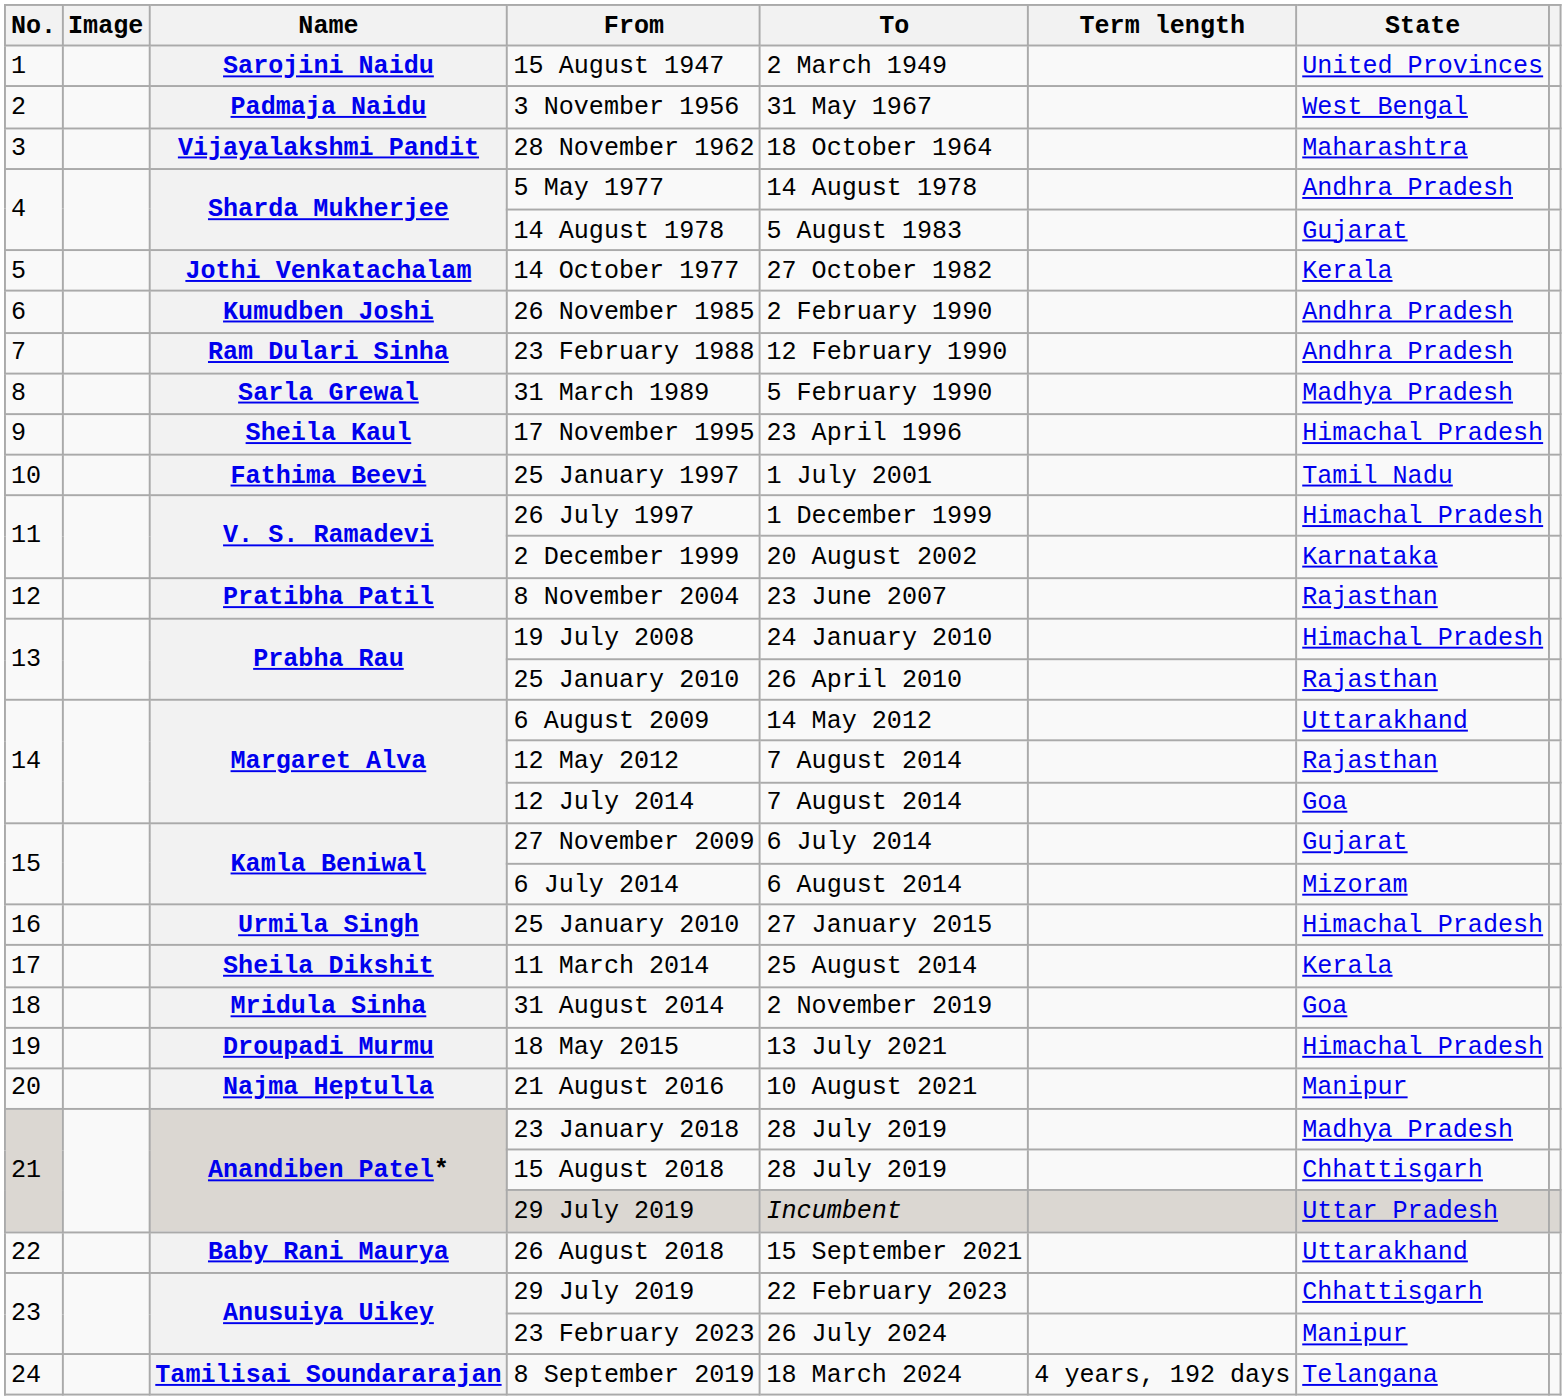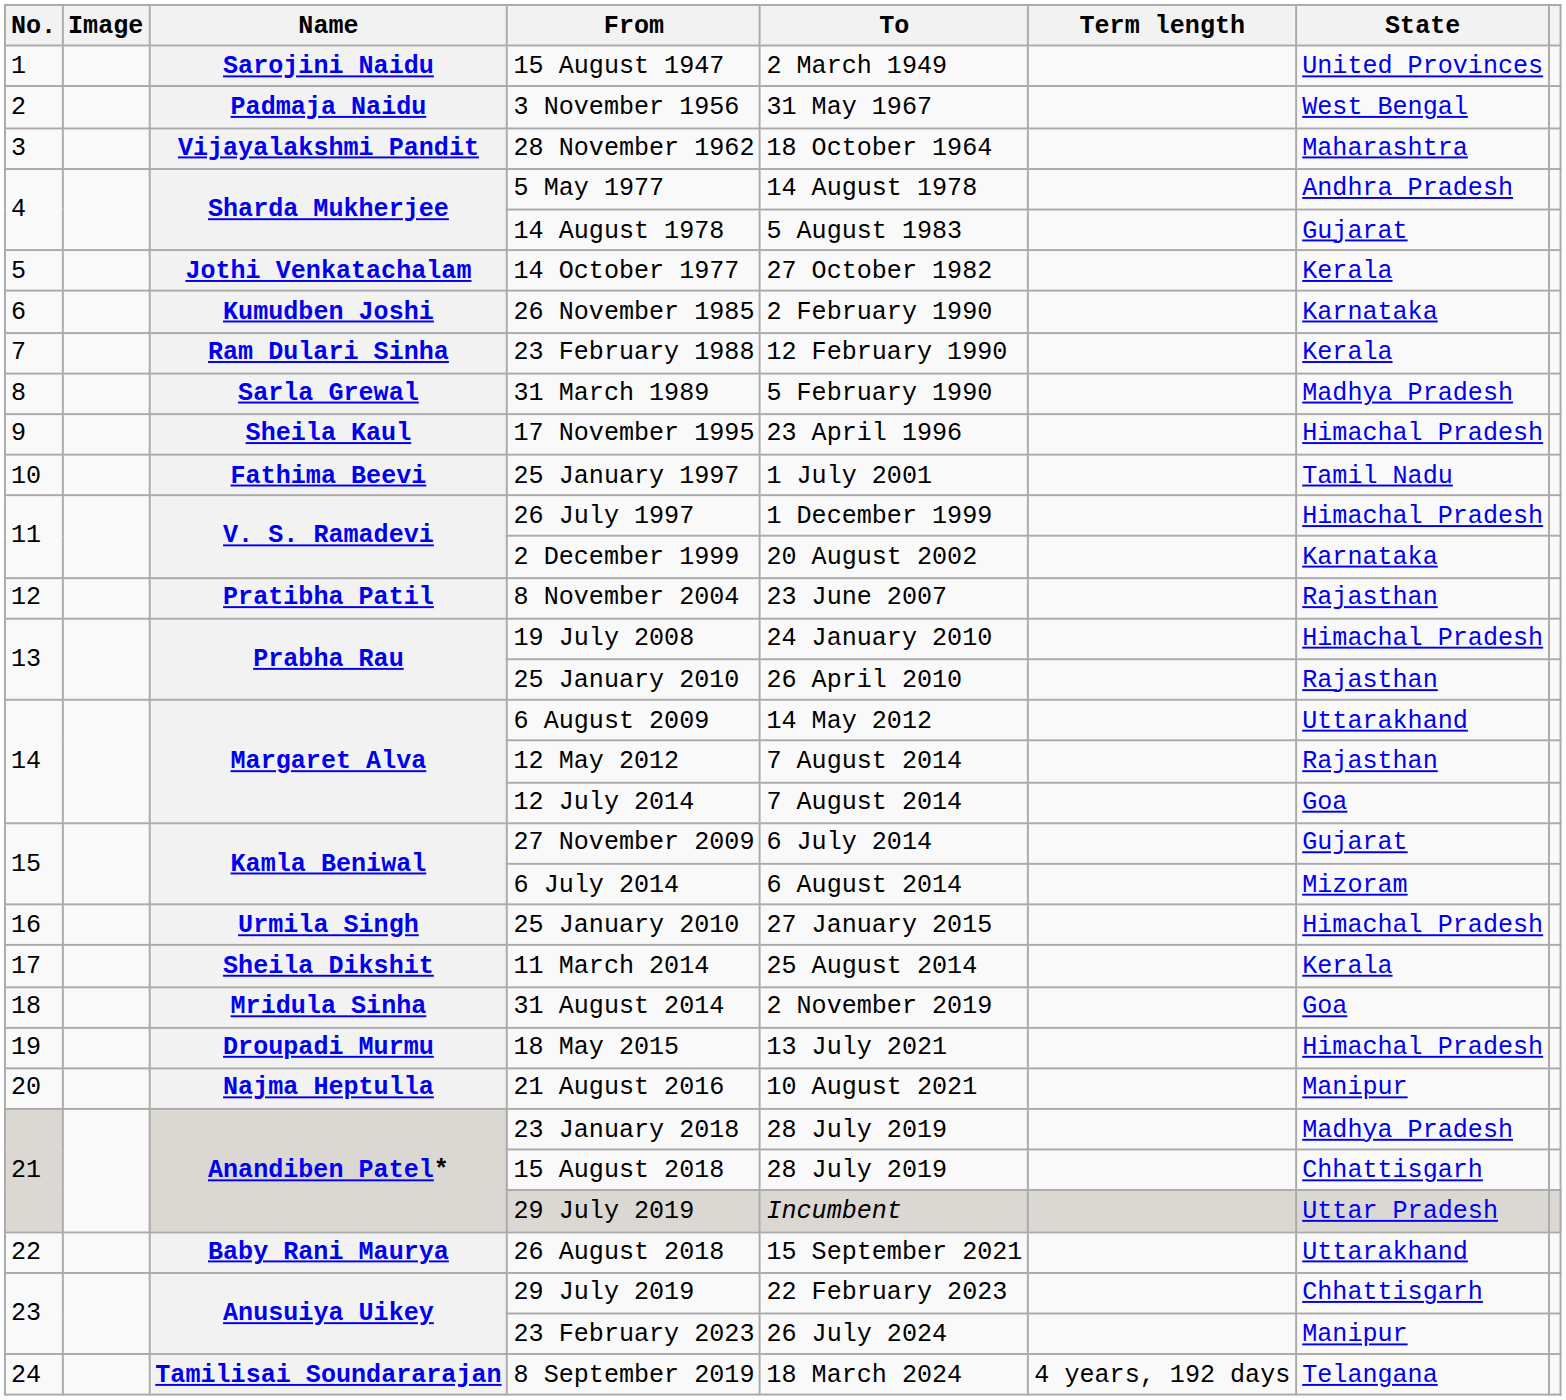 <table class="wikitable sortable">
 <tr>
 <th>No.</th>
 <th>Image</th>
 <th>Name</th>
 <th class="unsortable">From</th>
 <th class="unsortable">To</th>
 <th>Term length</th>
 <th>State</th>
 <th class="unsortable"></th>
 </tr>
 <tr>
 <td>1</td>
 <td></td>
 <th><a href='#'>Sarojini Naidu</a></th>
 <td>15 August 1947</td>
 <td>2 March 1949</td>
 <td></td>
 <td><a href='#'>United Provinces</a></td>
 <td></td>
 </tr>
 <tr>
 <td>2</td>
 <td></td>
 <th><a href='#'>Padmaja Naidu</a></th>
 <td>3 November 1956</td>
 <td>31 May 1967</td>
 <td></td>
 <td><a href='#'>West Bengal</a></td>
 <td></td>
 </tr>
 <tr>
 <td>3</td>
 <td></td>
 <th><a href='#'>Vijayalakshmi Pandit</a></th>
 <td>28 November 1962</td>
 <td>18 October 1964</td>
 <td></td>
 <td><a href='#'>Maharashtra</a></td>
 <td></td>
 </tr>
 <tr>
 <td rowspan="2">4</td>
 <td rowspan="2"></td>
 <th rowspan="2"><a href='#'>Sharda Mukherjee</a></th>
 <td>5 May 1977</td>
 <td>14 August 1978</td>
 <td></td>
 <td><a href='#'>Andhra Pradesh</a></td>
 <td></td>
 </tr>
 <tr>
 <td>14 August 1978</td>
 <td>5 August 1983</td>
 <td></td>
 <td><a href='#'>Gujarat</a></td>
 <td></td>
 </tr>
 <tr>
 <td>5</td>
 <td></td>
 <th><a href='#'>Jothi Venkatachalam</a></th>
 <td>14 October 1977</td>
 <td>27 October 1982</td>
 <td></td>
 <td><a href='#'>Kerala</a></td>
 <td></td>
 </tr>
 <tr>
 <td>6</td>
 <td></td>
 <th><a href='#'>Kumudben Joshi</a></th>
 <td>26 November 1985</td>
 <td>2 February 1990</td>
 <td></td>
-<td><a href='#'>Andhra Pradesh</a></td>
+<td><a href='#'>Karnataka</a></td>
 <td></td>
 </tr>
 <tr>
 <td>7</td>
 <td></td>
 <th><a href='#'>Ram Dulari Sinha</a></th>
 <td>23 February 1988</td>
 <td>12 February 1990</td>
 <td></td>
-<td><a href='#'>Andhra Pradesh</a></td>
+<td><a href='#'>Kerala</a></td>
 <td></td>
 </tr>
 <tr>
 <td>8</td>
 <td></td>
 <th><a href='#'>Sarla Grewal</a></th>
 <td>31 March 1989</td>
 <td>5 February 1990</td>
 <td></td>
 <td><a href='#'>Madhya Pradesh</a></td>
 <td></td>
 </tr>
 <tr>
 <td>9</td>
 <td></td>
 <th><a href='#'>Sheila Kaul</a></th>
 <td>17 November 1995</td>
 <td>23 April 1996</td>
 <td></td>
 <td><a href='#'>Himachal Pradesh</a></td>
 <td></td>
 </tr>
 <tr>
 <td>10</td>
 <td></td>
 <th><a href='#'>Fathima Beevi</a></th>
 <td>25 January 1997</td>
 <td>1 July 2001</td>
 <td></td>
 <td><a href='#'>Tamil Nadu</a></td>
 <td></td>
 </tr>
 <tr>
 <td rowspan="2">11</td>
 <td rowspan="2"></td>
 <th rowspan="2"><a href='#'>V. S. Ramadevi</a></th>
 <td>26 July 1997</td>
 <td>1 December 1999</td>
 <td></td>
 <td><a href='#'>Himachal Pradesh</a></td>
 <td></td>
 </tr>
 <tr>
 <td>2 December 1999</td>
 <td>20 August 2002</td>
 <td></td>
 <td><a href='#'>Karnataka</a></td>
 <td></td>
 </tr>
 <tr>
 <td>12</td>
 <td></td>
 <th><a href='#'>Pratibha Patil</a></th>
 <td>8 November 2004</td>
 <td>23 June 2007</td>
 <td></td>
 <td><a href='#'>Rajasthan</a></td>
 <td></td>
 </tr>
 <tr>
 <td rowspan="2">13</td>
 <td rowspan="2"></td>
 <th rowspan="2"><a href='#'>Prabha Rau</a></th>
 <td>19 July 2008</td>
 <td>24 January 2010</td>
 <td></td>
 <td><a href='#'>Himachal Pradesh</a></td>
 <td></td>
 </tr>
 <tr>
 <td>25 January 2010</td>
 <td>26 April 2010</td>
 <td></td>
 <td><a href='#'>Rajasthan</a></td>
 <td></td>
 </tr>
 <tr>
 <td rowspan="3">14</td>
 <td rowspan="3"></td>
 <th rowspan="3"><a href='#'>Margaret Alva</a></th>
 <td>6 August 2009</td>
 <td>14 May 2012</td>
 <td></td>
 <td><a href='#'>Uttarakhand</a></td>
 <td></td>
 </tr>
 <tr>
 <td>12 May 2012</td>
 <td>7 August 2014</td>
 <td></td>
 <td><a href='#'>Rajasthan</a></td>
 <td></td>
 </tr>
 <tr>
 <td>12 July 2014</td>
 <td>7 August 2014</td>
 <td></td>
 <td><a href='#'>Goa</a></td>
 <td></td>
 </tr>
 <tr>
 <td rowspan="2">15</td>
 <td rowspan="2"></td>
 <th rowspan="2"><a href='#'>Kamla Beniwal</a></th>
 <td>27 November 2009</td>
 <td>6 July 2014</td>
 <td></td>
 <td><a href='#'>Gujarat</a></td>
 <td></td>
 </tr>
 <tr>
 <td>6 July 2014</td>
 <td>6 August 2014</td>
 <td></td>
 <td><a href='#'>Mizoram</a></td>
 <td></td>
 </tr>
 <tr>
 <td>16</td>
 <td></td>
 <th><a href='#'>Urmila Singh</a></th>
 <td>25 January 2010</td>
 <td>27 January 2015</td>
 <td></td>
 <td><a href='#'>Himachal Pradesh</a></td>
 <td></td>
 </tr>
 <tr>
 <td>17</td>
 <td></td>
 <th><a href='#'>Sheila Dikshit</a></th>
 <td>11 March 2014</td>
 <td>25 August 2014</td>
 <td></td>
 <td><a href='#'>Kerala</a></td>
 <td></td>
 </tr>
 <tr>
 <td>18</td>
 <td></td>
 <th><a href='#'>Mridula Sinha</a></th>
 <td>31 August 2014</td>
 <td>2 November 2019</td>
 <td></td>
 <td><a href='#'>Goa</a></td>
 <td></td>
 </tr>
 <tr>
 <td>19</td>
 <td></td>
 <th><a href='#'>Droupadi Murmu</a></th>
 <td>18 May 2015</td>
 <td>13 July 2021</td>
 <td></td>
 <td><a href='#'>Himachal Pradesh</a></td>
 <td></td>
 </tr>
 <tr>
 <td>20</td>
 <td></td>
 <th><a href='#'>Najma Heptulla</a></th>
 <td>21 August 2016</td>
 <td>10 August 2021</td>
 <td></td>
 <td><a href='#'>Manipur</a></td>
 <td></td>
 </tr>
 <tr>
 <td rowspan="3" scope=row style="background:#DBD7D2">21</td>
 <td rowspan="3"></td>
 <th style="background:#DBD7D2" rowspan="3"><a href='#'>Anandiben Patel</a>*</th>
 <td>23 January 2018</td>
 <td>28 July 2019</td>
 <td></td>
 <td><a href='#'>Madhya Pradesh</a></td>
 <td></td>
 </tr>
 <tr>
 <td>15 August 2018</td>
 <td>28 July 2019</td>
 <td></td>
 <td><a href='#'>Chhattisgarh</a></td>
 <td></td>
 </tr>
 <tr scope=row style="background:#DBD7D2">
 <td>29 July 2019</td>
 <td><em>Incumbent</em></td>
 <td></td>
 <td><a href='#'>Uttar Pradesh</a></td>
 <td></td>
 </tr>
 <tr>
 <td>22</td>
 <td></td>
 <th><a href='#'>Baby Rani Maurya</a></th>
 <td>26 August 2018</td>
 <td>15 September 2021</td>
 <td></td>
 <td><a href='#'>Uttarakhand</a></td>
 <td></td>
 </tr>
 <tr>
 <td rowspan="2">23</td>
 <td rowspan="2"></td>
 <th rowspan="2"><a href='#'>Anusuiya Uikey</a></th>
 <td>29 July 2019</td>
 <td>22 February 2023</td>
 <td></td>
 <td><a href='#'>Chhattisgarh</a></td>
 <td></td>
 </tr>
 <tr>
 <td>23 February 2023</td>
 <td>26 July 2024</td>
 <td></td>
 <td><a href='#'>Manipur</a></td>
 <td></td>
 </tr>
 <tr>
 <td>24</td>
 <td></td>
 <th><a href='#'>Tamilisai Soundararajan</a></th>
 <td>8 September 2019</td>
 <td>18 March 2024</td>
 <td>4 years, 192 days</td>
 <td><a href='#'>Telangana</a></td>
 <td></td>
 </tr>
 </table>
